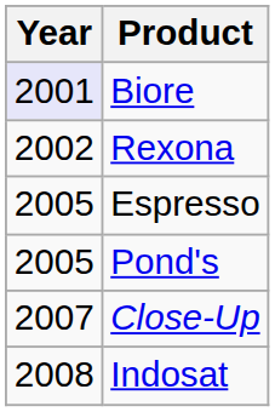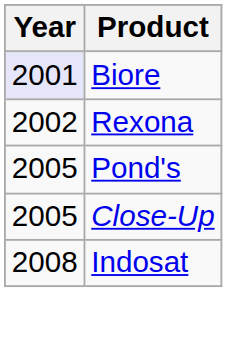 <table class="wikitable sortable">
 <tr>
 <th>Year</th>
 <th>Product</th>
 </tr>
 <tr>
 <td style="background: lavender;">2001</td>
 <td><a href='#'>Biore</a></td>
 </tr>
 <tr>
 <td>2002</td>
 <td><a href='#'>Rexona</a></td>
 </tr>
 <tr>
 <td>2005</td>
-<td>Espresso</td>
+<td><a href='#'>Pond's</a></td>
 </tr>
 <tr>
 <td>2005</td>
-<td><a href='#'>Pond's</a></td>
-</tr>
-<tr>
-<td>2007</td>
 <td><em><a href='#'>Close-Up</a></em></td>
 </tr>
 <tr>
 <td>2008</td>
 <td><a href='#'>Indosat</a></td>
 </tr>
 </table>
